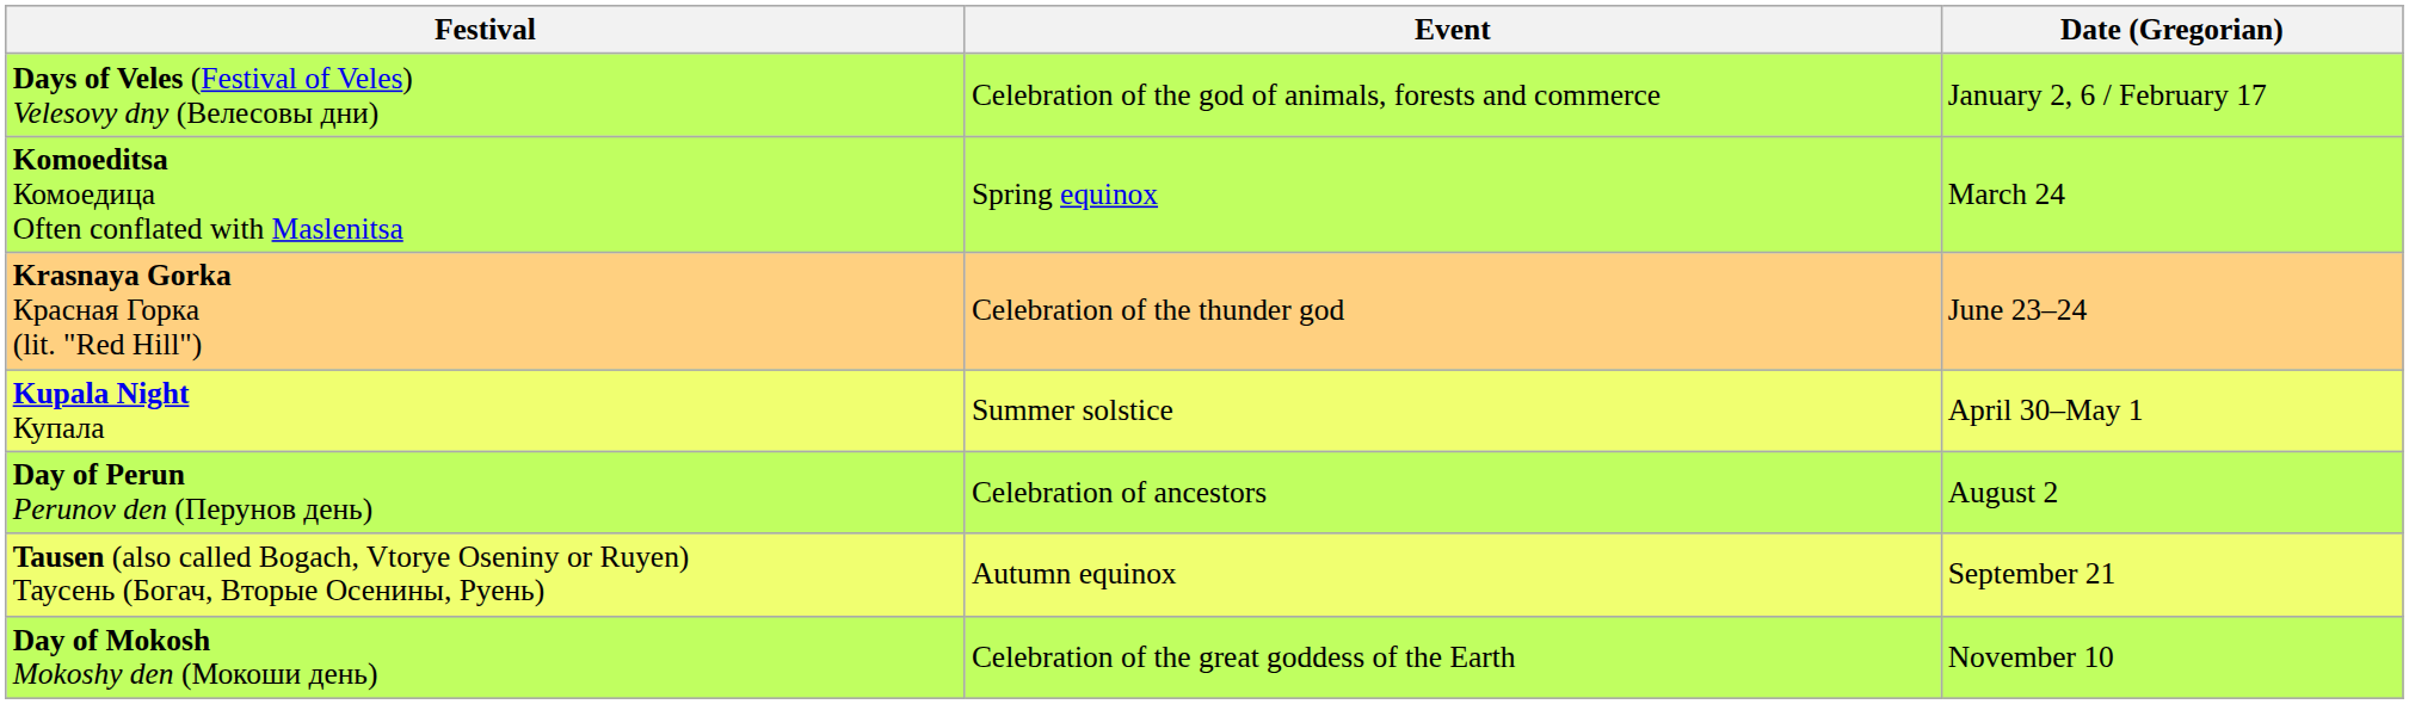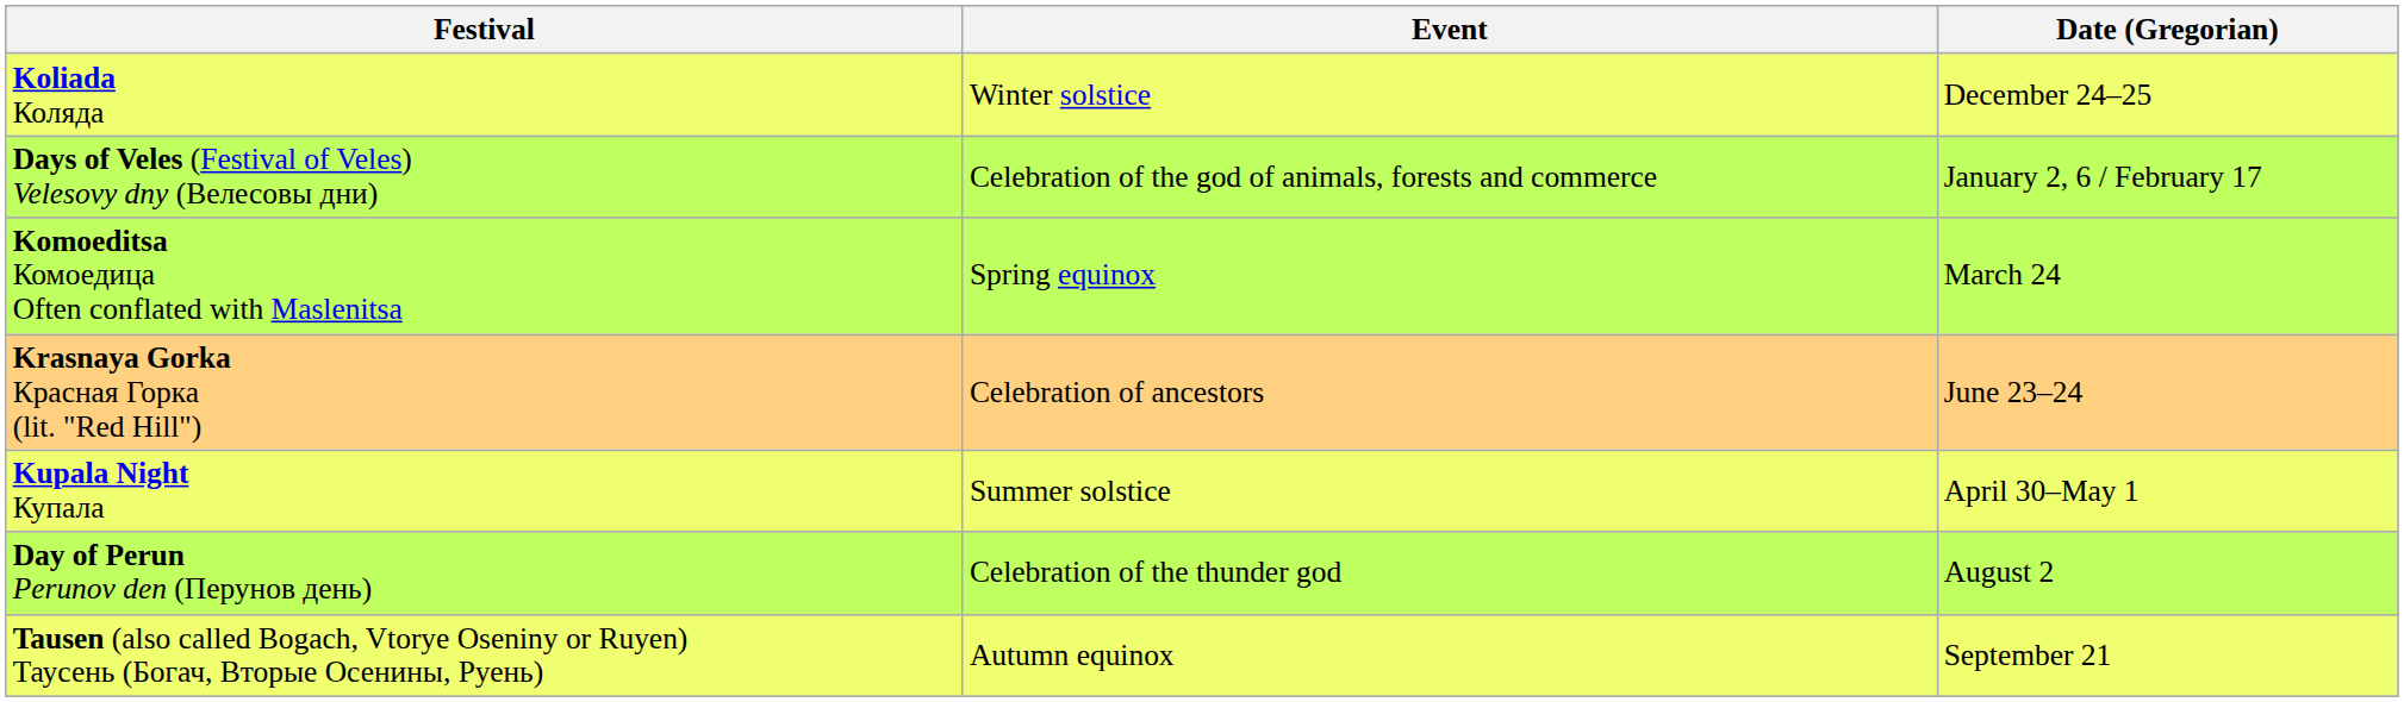 <table class="wikitable" style="margin:auto; width:100%">
 <tr>
 <th>Festival</th>
 <th>Event</th>
 <th>Date (Gregorian)</th>
+</tr>
+<tr bgcolor="#F0FF70">
+<td><strong><a href='#'>Koliada</a></strong><br>Коляда</td>
+<td>Winter <a href='#'>solstice</a></td>
+<td>December 24–25</td>
 </tr>
 <tr bgcolor="#C0FF60">
 <td><strong>Days of Veles</strong> (<a href='#'>Festival of Veles</a>)<br><em>Velesovy dny</em> (Велесовы дни)</td>
 <td>Celebration of the god of animals, forests and commerce</td>
 <td>January 2, 6 / February 17</td>
 </tr>
 <tr bgcolor="#C0FF60">
 <td><strong>Komoeditsa</strong><br>Комоедица<br>Often conflated with <a href='#'>Maslenitsa</a></td>
 <td>Spring <a href='#'>equinox</a></td>
 <td>March 24</td>
 </tr>
 <tr bgcolor="#FFD080">
 <td><strong>Krasnaya Gorka</strong><br>Красная Горка<br>(lit. "Red Hill")</td>
-<td>Celebration of the thunder god</td>
+<td>Celebration of ancestors</td>
 <td>June 23–24</td>
 </tr>
 <tr bgcolor="#F0FF70">
 <td><strong><a href='#'>Kupala Night</a></strong><br>Купала</td>
 <td>Summer solstice</td>
 <td>April 30–May 1</td>
 </tr>
 <tr bgcolor="#C0FF60">
 <td><strong>Day of Perun</strong><br><em>Perunov den</em> (Перунов день)</td>
-<td>Celebration of ancestors</td>
+<td>Celebration of the thunder god</td>
 <td>August 2</td>
 </tr>
 <tr bgcolor="#F0FF70">
 <td><strong>Tausen</strong> (also called Bogach, Vtorye Oseniny or Ruyen)<br>Таусень (Богач, Вторые Осенины, Руень)</td>
 <td>Autumn equinox</td>
 <td>September 21</td>
 </tr>
-<tr bgcolor="#C0FF60">
-<td><strong>Day of Mokosh</strong><br><em>Mokoshy den</em> (Мокоши день)</td>
-<td>Celebration of the great goddess of the Earth</td>
-<td>November 10</td>
-</tr>
 </table>
